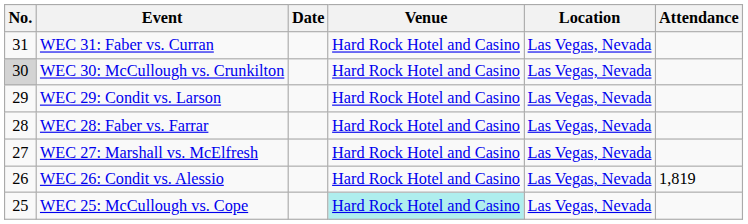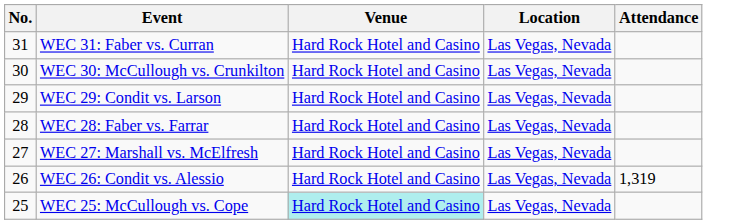 <table class="sortable wikitable succession-box" style="font-size:90%;">
 <tr>
 <th>No.</th>
 <th>Event</th>
-<th>Date</th>
 <th>Venue</th>
 <th>Location</th>
 <th>Attendance</th>
 </tr>
 <tr>
 <td align=center>31</td>
 <td><a href='#'> WEC 31: Faber vs. Curran</a></td>
-<td></td>
 <td><a href='#'>Hard Rock Hotel and Casino</a></td>
 <td><a href='#'>Las Vegas, Nevada</a></td>
 <td></td>
 </tr>
 <tr>
-<td align=center style="background: lightgrey;">30</td>
+<td align=center>30</td>
 <td><a href='#'> WEC 30: McCullough vs. Crunkilton</a></td>
-<td></td>
 <td><a href='#'>Hard Rock Hotel and Casino</a></td>
 <td><a href='#'>Las Vegas, Nevada</a></td>
 <td></td>
 </tr>
 <tr>
 <td align=center>29</td>
 <td><a href='#'> WEC 29: Condit vs. Larson</a></td>
-<td></td>
 <td><a href='#'>Hard Rock Hotel and Casino</a></td>
 <td><a href='#'>Las Vegas, Nevada</a></td>
 <td></td>
 </tr>
 <tr>
 <td align=center>28</td>
 <td><a href='#'> WEC 28: Faber vs. Farrar</a></td>
-<td></td>
 <td><a href='#'>Hard Rock Hotel and Casino</a></td>
 <td><a href='#'>Las Vegas, Nevada</a></td>
 <td></td>
 </tr>
 <tr>
 <td align=center>27</td>
 <td><a href='#'> WEC 27: Marshall vs. McElfresh</a></td>
-<td></td>
 <td><a href='#'>Hard Rock Hotel and Casino</a></td>
 <td><a href='#'>Las Vegas, Nevada</a></td>
 <td></td>
 </tr>
 <tr>
 <td align=center>26</td>
 <td><a href='#'>WEC 26: Condit vs. Alessio</a></td>
-<td></td>
 <td><a href='#'>Hard Rock Hotel and Casino</a></td>
 <td><a href='#'>Las Vegas, Nevada</a></td>
-<td>1,819</td>
+<td>1,319</td>
 </tr>
 <tr>
 <td align=center>25</td>
 <td><a href='#'> WEC 25: McCullough vs. Cope</a></td>
-<td></td>
 <td style="background: paleturquoise;"><a href='#'>Hard Rock Hotel and Casino</a></td>
 <td><a href='#'>Las Vegas, Nevada</a></td>
 <td></td>
 </tr>
 </table>
